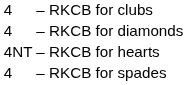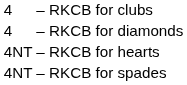 <table>
 <tr>
 <td>4</td>
 <td>– RKCB for clubs</td>
 </tr>
 <tr>
 <td>4</td>
 <td>– RKCB for diamonds</td>
 </tr>
 <tr>
 <td>4NT</td>
 <td>– RKCB for hearts</td>
 </tr>
 <tr>
-<td>4</td>
+<td>4NT</td>
 <td>– RKCB for spades</td>
 </tr>
 </table>
